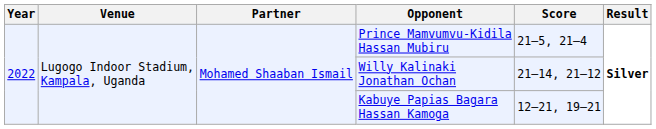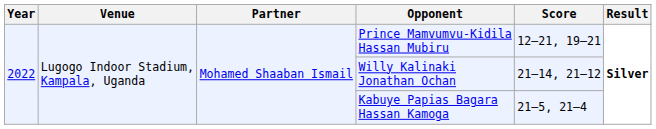 <table class="sortable wikitable" style="font-size: 90%;">
 <tr>
 <th>Year</th>
 <th>Venue</th>
 <th>Partner</th>
 <th>Opponent</th>
 <th>Score</th>
 <th>Result</th>
 </tr>
 <tr style="background:#ECF2FF">
 <td rowspan="3" align="center"><a href='#'>2022</a></td>
 <td rowspan="3" align="left">Lugogo Indoor Stadium,<br><a href='#'>Kampala</a>, Uganda</td>
 <td rowspan="3" align="left"> <a href='#'>Mohamed Shaaban Ismail</a></td>
 <td align="left"> <a href='#'>Prince Mamvumvu-Kidila</a><br> <a href='#'>Hassan Mubiru</a></td>
-<td align="left">21–5, 21–4</td>
+<td align="left">12–21, 19–21</td>
 <td rowspan="3" style="text-align:left; background:white"> <strong>Silver</strong></td>
 </tr>
 <tr style="background:#ECF2FF">
 <td align="left"> <a href='#'>Willy Kalinaki</a><br> <a href='#'>Jonathan Ochan</a></td>
 <td align="left">21–14, 21–12</td>
 </tr>
 <tr style="background:#ECF2FF">
 <td align="left"> <a href='#'>Kabuye Papias Bagara</a><br> <a href='#'>Hassan Kamoga</a></td>
-<td align="left">12–21, 19–21</td>
+<td align="left">21–5, 21–4</td>
 </tr>
 </table>
